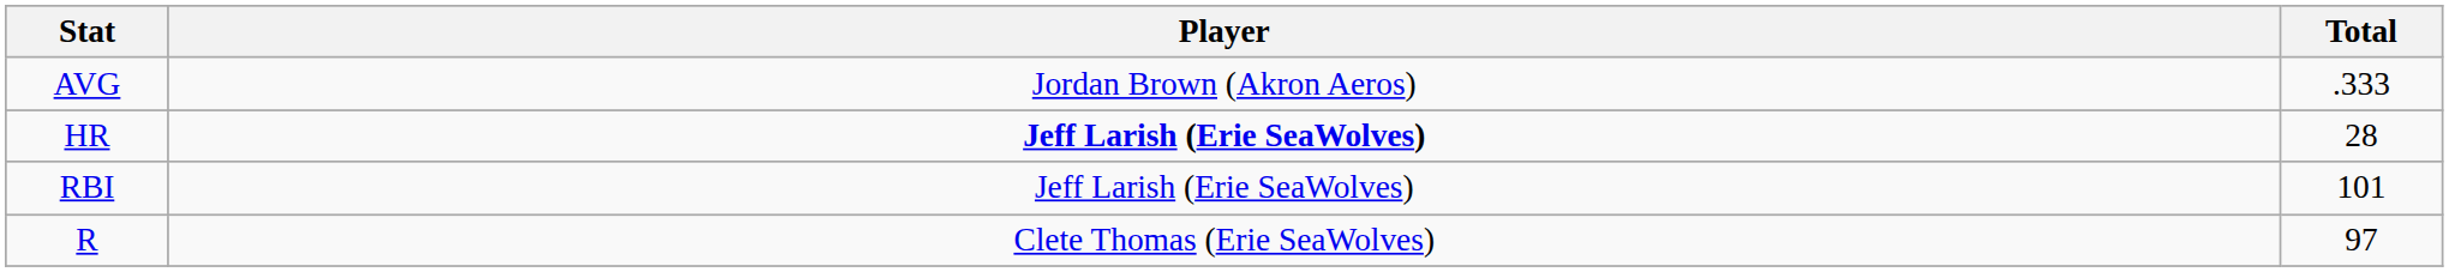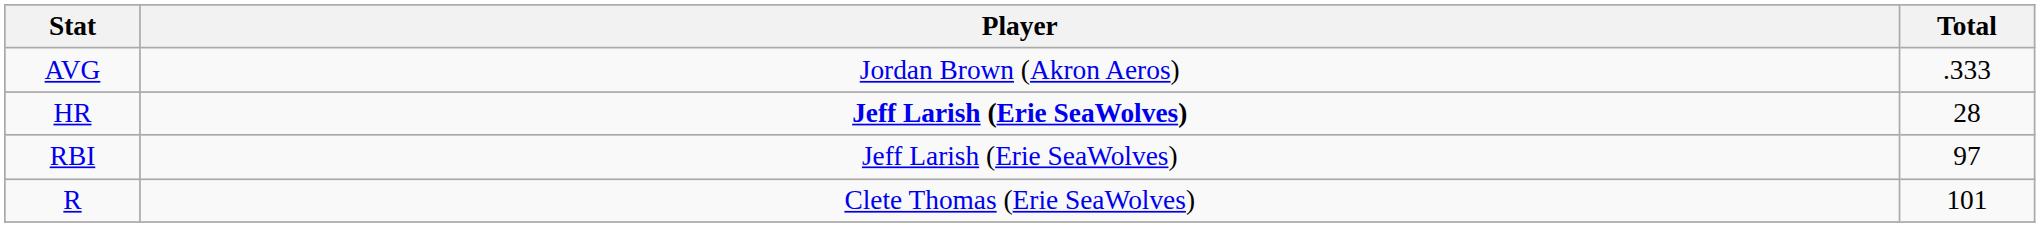 <table class="wikitable" width="75%" style="text-align:center;">
 <tr>
 <th width="5%">Stat</th>
 <th width="65%">Player</th>
 <th width="5%">Total</th>
 </tr>
 <tr>
 <td><a href='#'>AVG</a></td>
 <td><a href='#'>Jordan Brown</a> (<a href='#'>Akron Aeros</a>)</td>
 <td>.333</td>
 </tr>
 <tr>
 <td><a href='#'>HR</a></td>
 <td><strong><a href='#'>Jeff Larish</a> (<a href='#'>Erie SeaWolves</a>)</strong></td>
 <td>28</td>
 </tr>
 <tr>
 <td><a href='#'>RBI</a></td>
 <td><a href='#'>Jeff Larish</a> (<a href='#'>Erie SeaWolves</a>)</td>
-<td>101</td>
+<td>97</td>
 </tr>
 <tr>
 <td><a href='#'>R</a></td>
 <td><a href='#'>Clete Thomas</a> (<a href='#'>Erie SeaWolves</a>)</td>
-<td>97</td>
+<td>101</td>
 </tr>
 </table>
